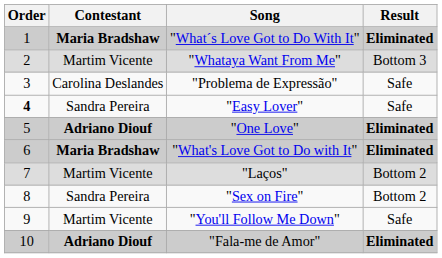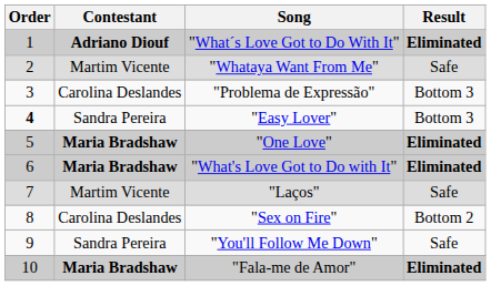 <table class="wikitable plainrowheaders" style="text-align:center;">
 <tr>
 <th>Order</th>
 <th>Contestant</th>
 <th>Song</th>
 <th>Result</th>
 </tr>
 <tr style="background:#ccc;">
 <td>1</td>
-<td><strong>Maria Bradshaw</strong></td>
+<td><strong>Adriano Diouf</strong></td>
 <td>"<a href='#'>What´s Love Got to Do With It</a>"</td>
 <td><strong>Eliminated</strong></td>
 </tr>
 <tr style="background:#ddd;">
 <td>2</td>
 <td>Martim Vicente</td>
 <td>"<a href='#'>Whataya Want From Me</a>"</td>
-<td>Bottom 3</td>
+<td>Safe</td>
 </tr>
 <tr>
 <td>3</td>
 <td>Carolina Deslandes</td>
 <td>"Problema de Expressão"</td>
-<td>Safe</td>
+<td>Bottom 3</td>
 </tr>
 <tr>
 <td><strong>4</strong></td>
 <td>Sandra Pereira</td>
 <td>"<a href='#'>Easy Lover</a>"</td>
-<td>Safe</td>
+<td>Bottom 3</td>
 </tr>
 <tr style="background:#ccc;">
 <td>5</td>
-<td><strong>Adriano Diouf</strong></td>
+<td><strong>Maria Bradshaw</strong></td>
 <td>"<a href='#'>One Love</a>"</td>
 <td><strong>Eliminated</strong></td>
 </tr>
 <tr style="background:#ccc;">
 <td>6</td>
 <td><strong>Maria Bradshaw</strong></td>
 <td>"<a href='#'>What's Love Got to Do with It</a>"</td>
 <td><strong>Eliminated</strong></td>
 </tr>
 <tr style="background:#ddd;">
 <td>7</td>
 <td>Martim Vicente</td>
 <td>"Laços"</td>
-<td>Bottom 2</td>
+<td>Safe</td>
 </tr>
 <tr>
 <td>8</td>
-<td>Sandra Pereira</td>
+<td>Carolina Deslandes</td>
 <td>"<a href='#'>Sex on Fire</a>"</td>
 <td>Bottom 2</td>
 </tr>
 <tr>
 <td>9</td>
-<td>Martim Vicente</td>
+<td>Sandra Pereira</td>
 <td>"<a href='#'>You'll Follow Me Down</a>"</td>
 <td>Safe</td>
 </tr>
 <tr style="background:#ccc;">
 <td>10</td>
-<td><strong>Adriano Diouf</strong></td>
+<td><strong>Maria Bradshaw</strong></td>
 <td>"Fala-me de Amor"</td>
 <td><strong>Eliminated</strong></td>
 </tr>
 </table>
